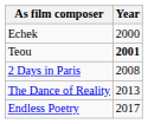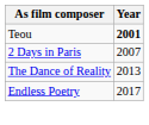 <table class="wikitable">
 <tr>
 <th>As film composer</th>
 <th>Year</th>
-</tr>
-<tr>
-<td>Echek</td>
-<td>2000</td>
 </tr>
 <tr>
 <td>Teou</td>
 <td><strong>2001</strong></td>
 </tr>
 <tr>
 <td><a href='#'>2 Days in Paris</a></td>
-<td>2008</td>
+<td>2007</td>
 </tr>
 <tr>
 <td><a href='#'>The Dance of Reality</a></td>
 <td>2013</td>
 </tr>
 <tr>
 <td><a href='#'>Endless Poetry</a></td>
 <td>2017</td>
 </tr>
 </table>
